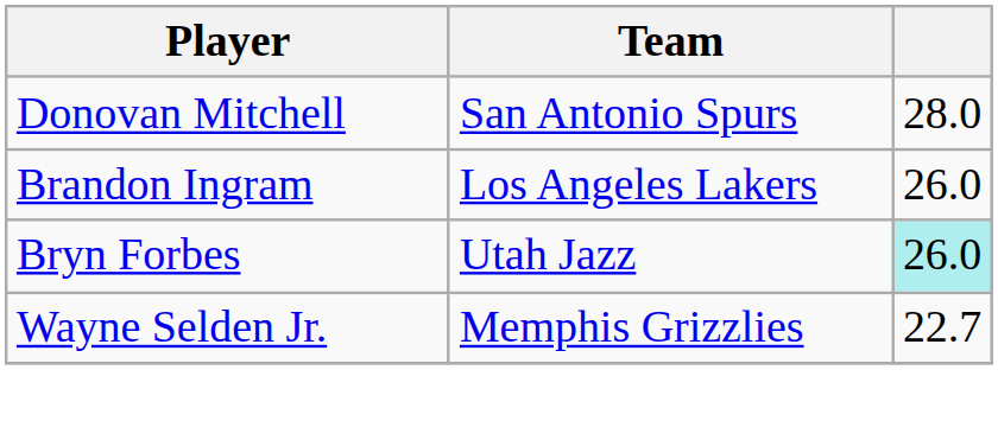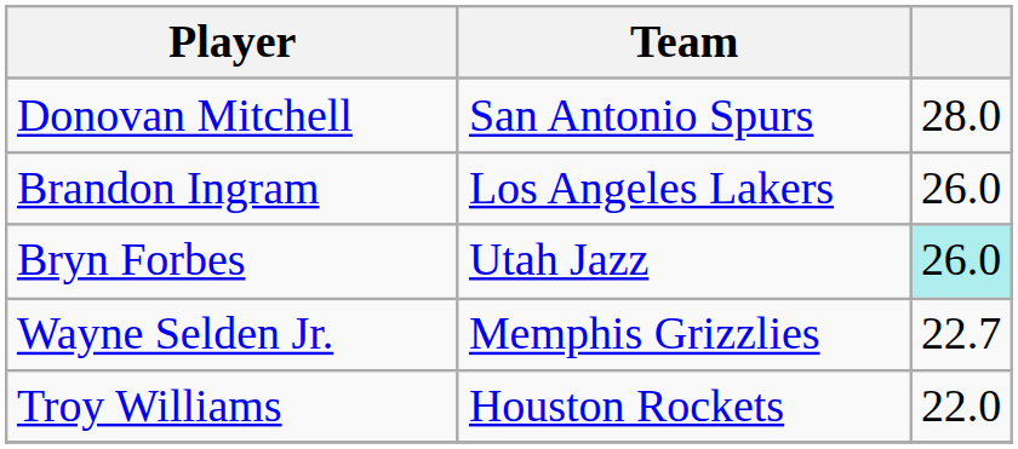 <table class="wikitable" style="text-align:left">
 <tr>
 <th width="150px">Player</th>
 <th width="150px">Team</th>
 <th width="25px"></th>
 </tr>
 <tr>
 <td><a href='#'>Donovan Mitchell</a></td>
 <td><a href='#'>San Antonio Spurs</a></td>
 <td align="center">28.0</td>
 </tr>
 <tr>
 <td><a href='#'>Brandon Ingram</a></td>
 <td><a href='#'>Los Angeles Lakers</a></td>
 <td align="center">26.0</td>
 </tr>
 <tr>
 <td><a href='#'>Bryn Forbes</a></td>
 <td><a href='#'>Utah Jazz</a></td>
 <td align="center" style="background: paleturquoise;">26.0</td>
 </tr>
 <tr>
 <td><a href='#'>Wayne Selden Jr.</a></td>
 <td><a href='#'>Memphis Grizzlies</a></td>
 <td align="center">22.7</td>
 </tr>
 <tr>
+<td><a href='#'>Troy Williams</a></td>
+<td><a href='#'>Houston Rockets</a></td>
+<td align="center">22.0</td>
+</tr>
+<tr>
 </tr>
 </table>
